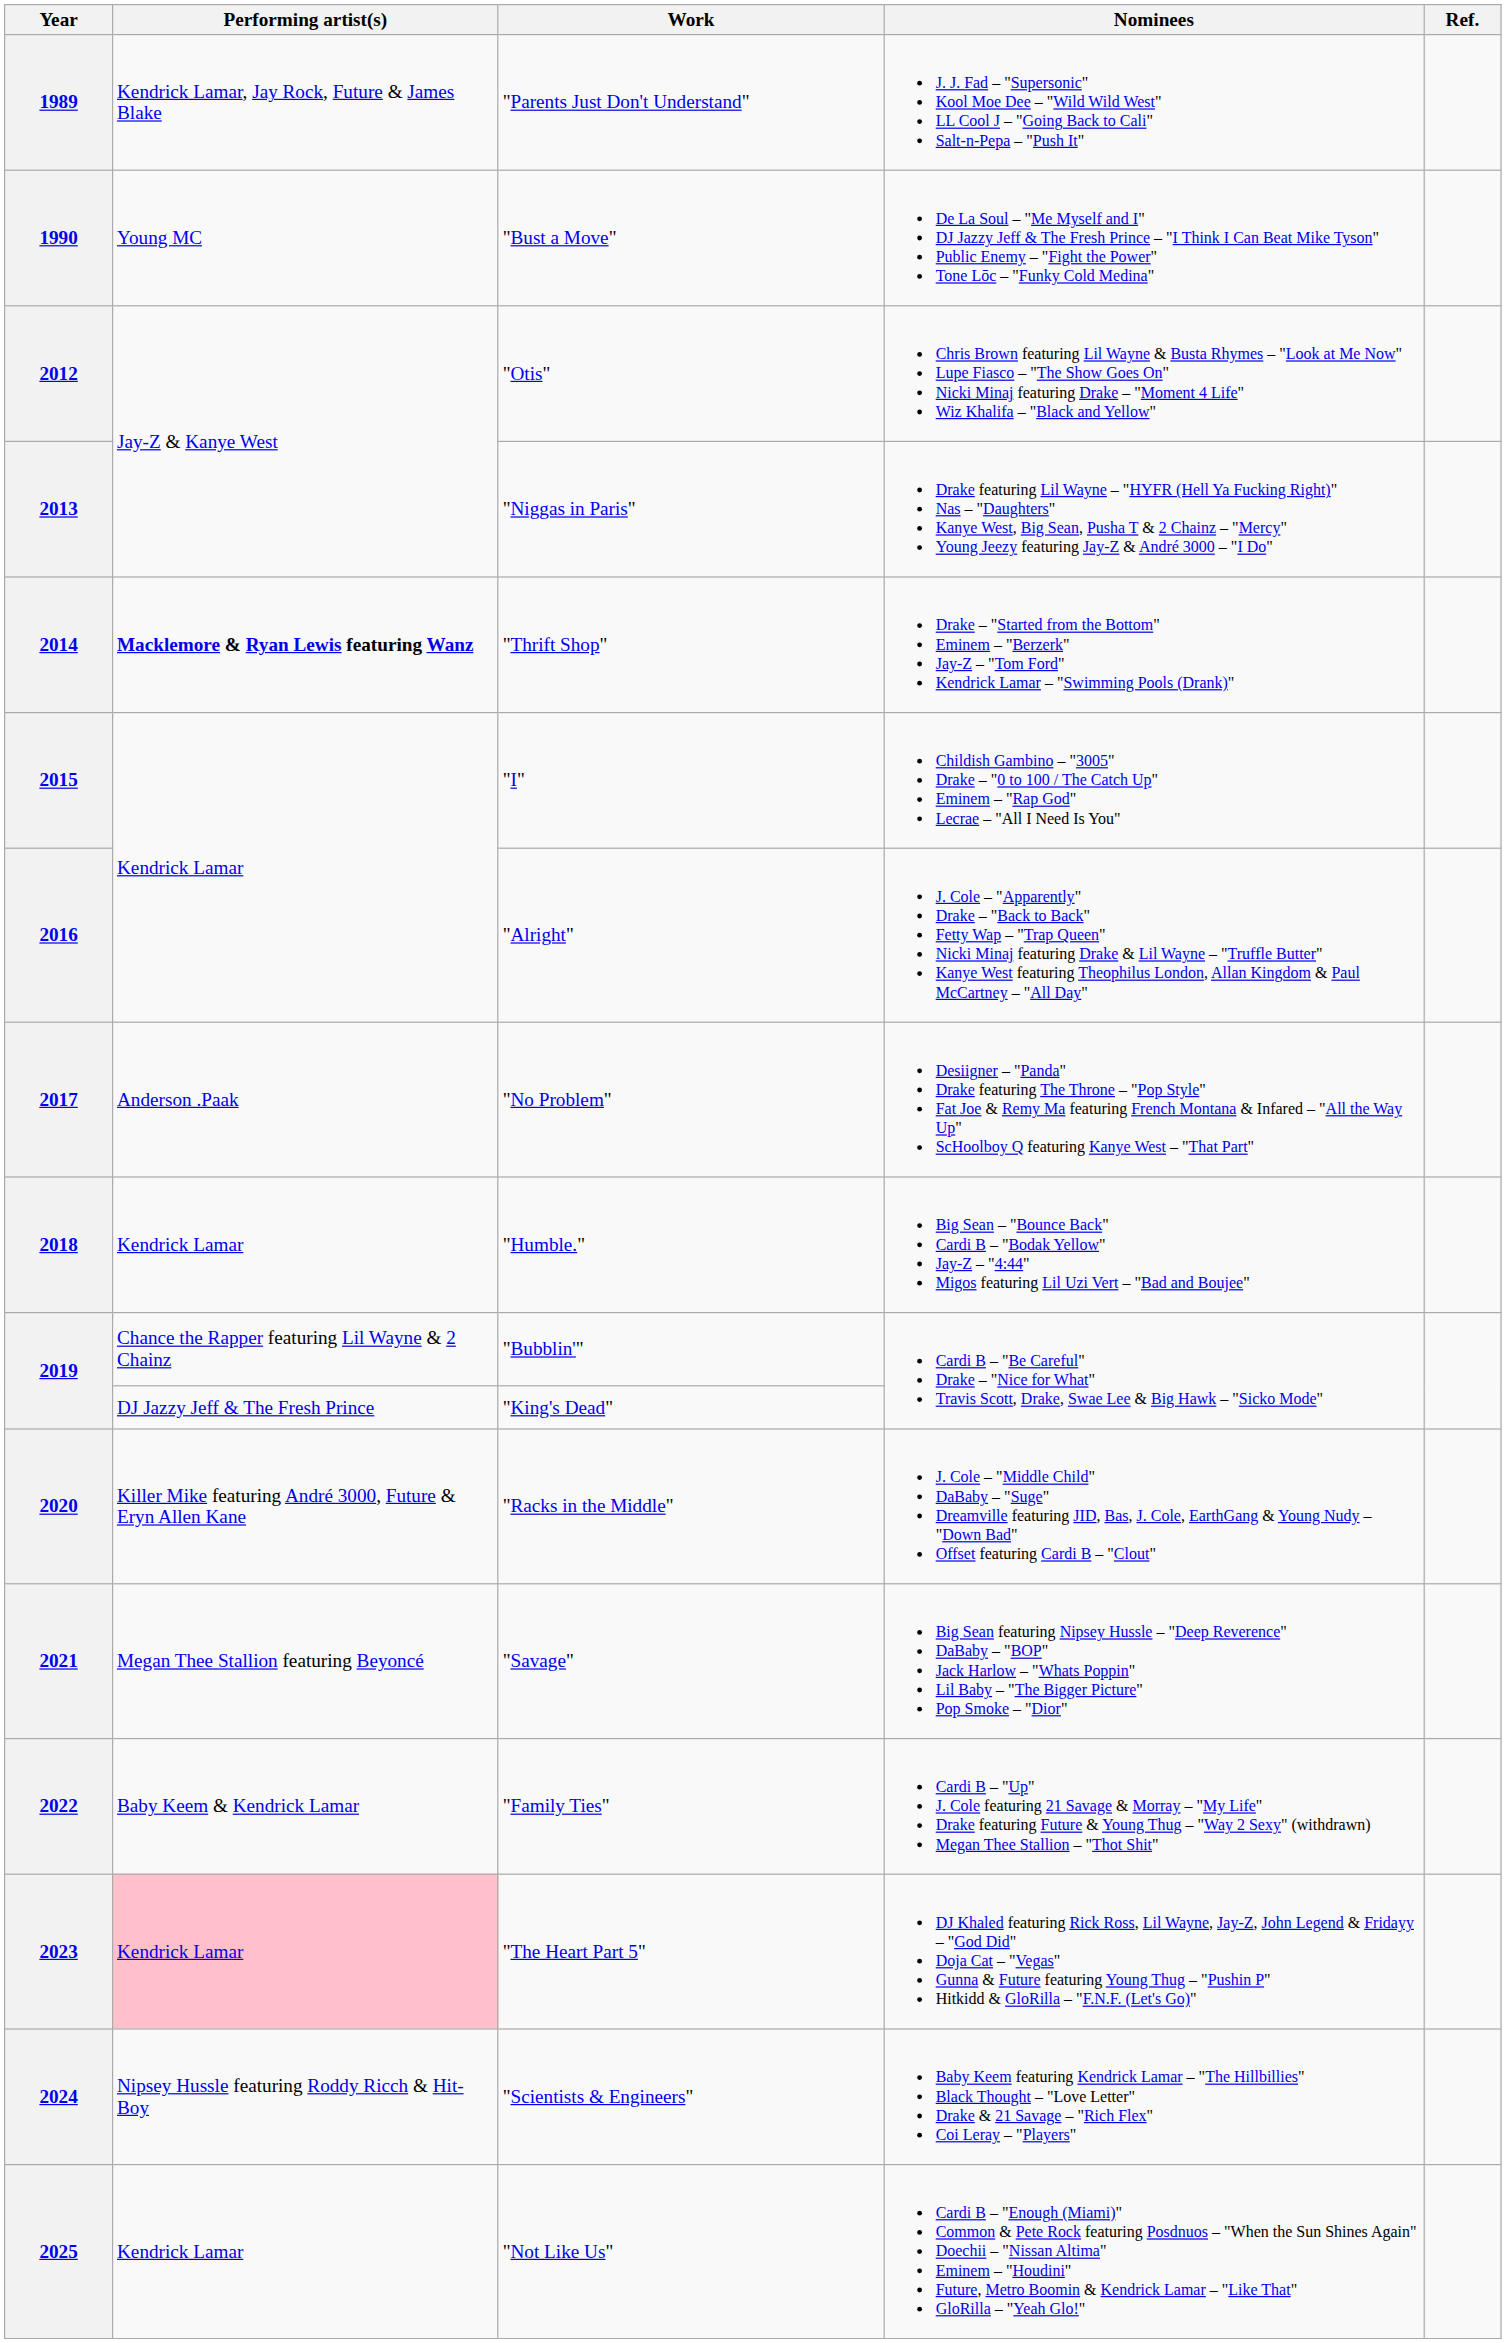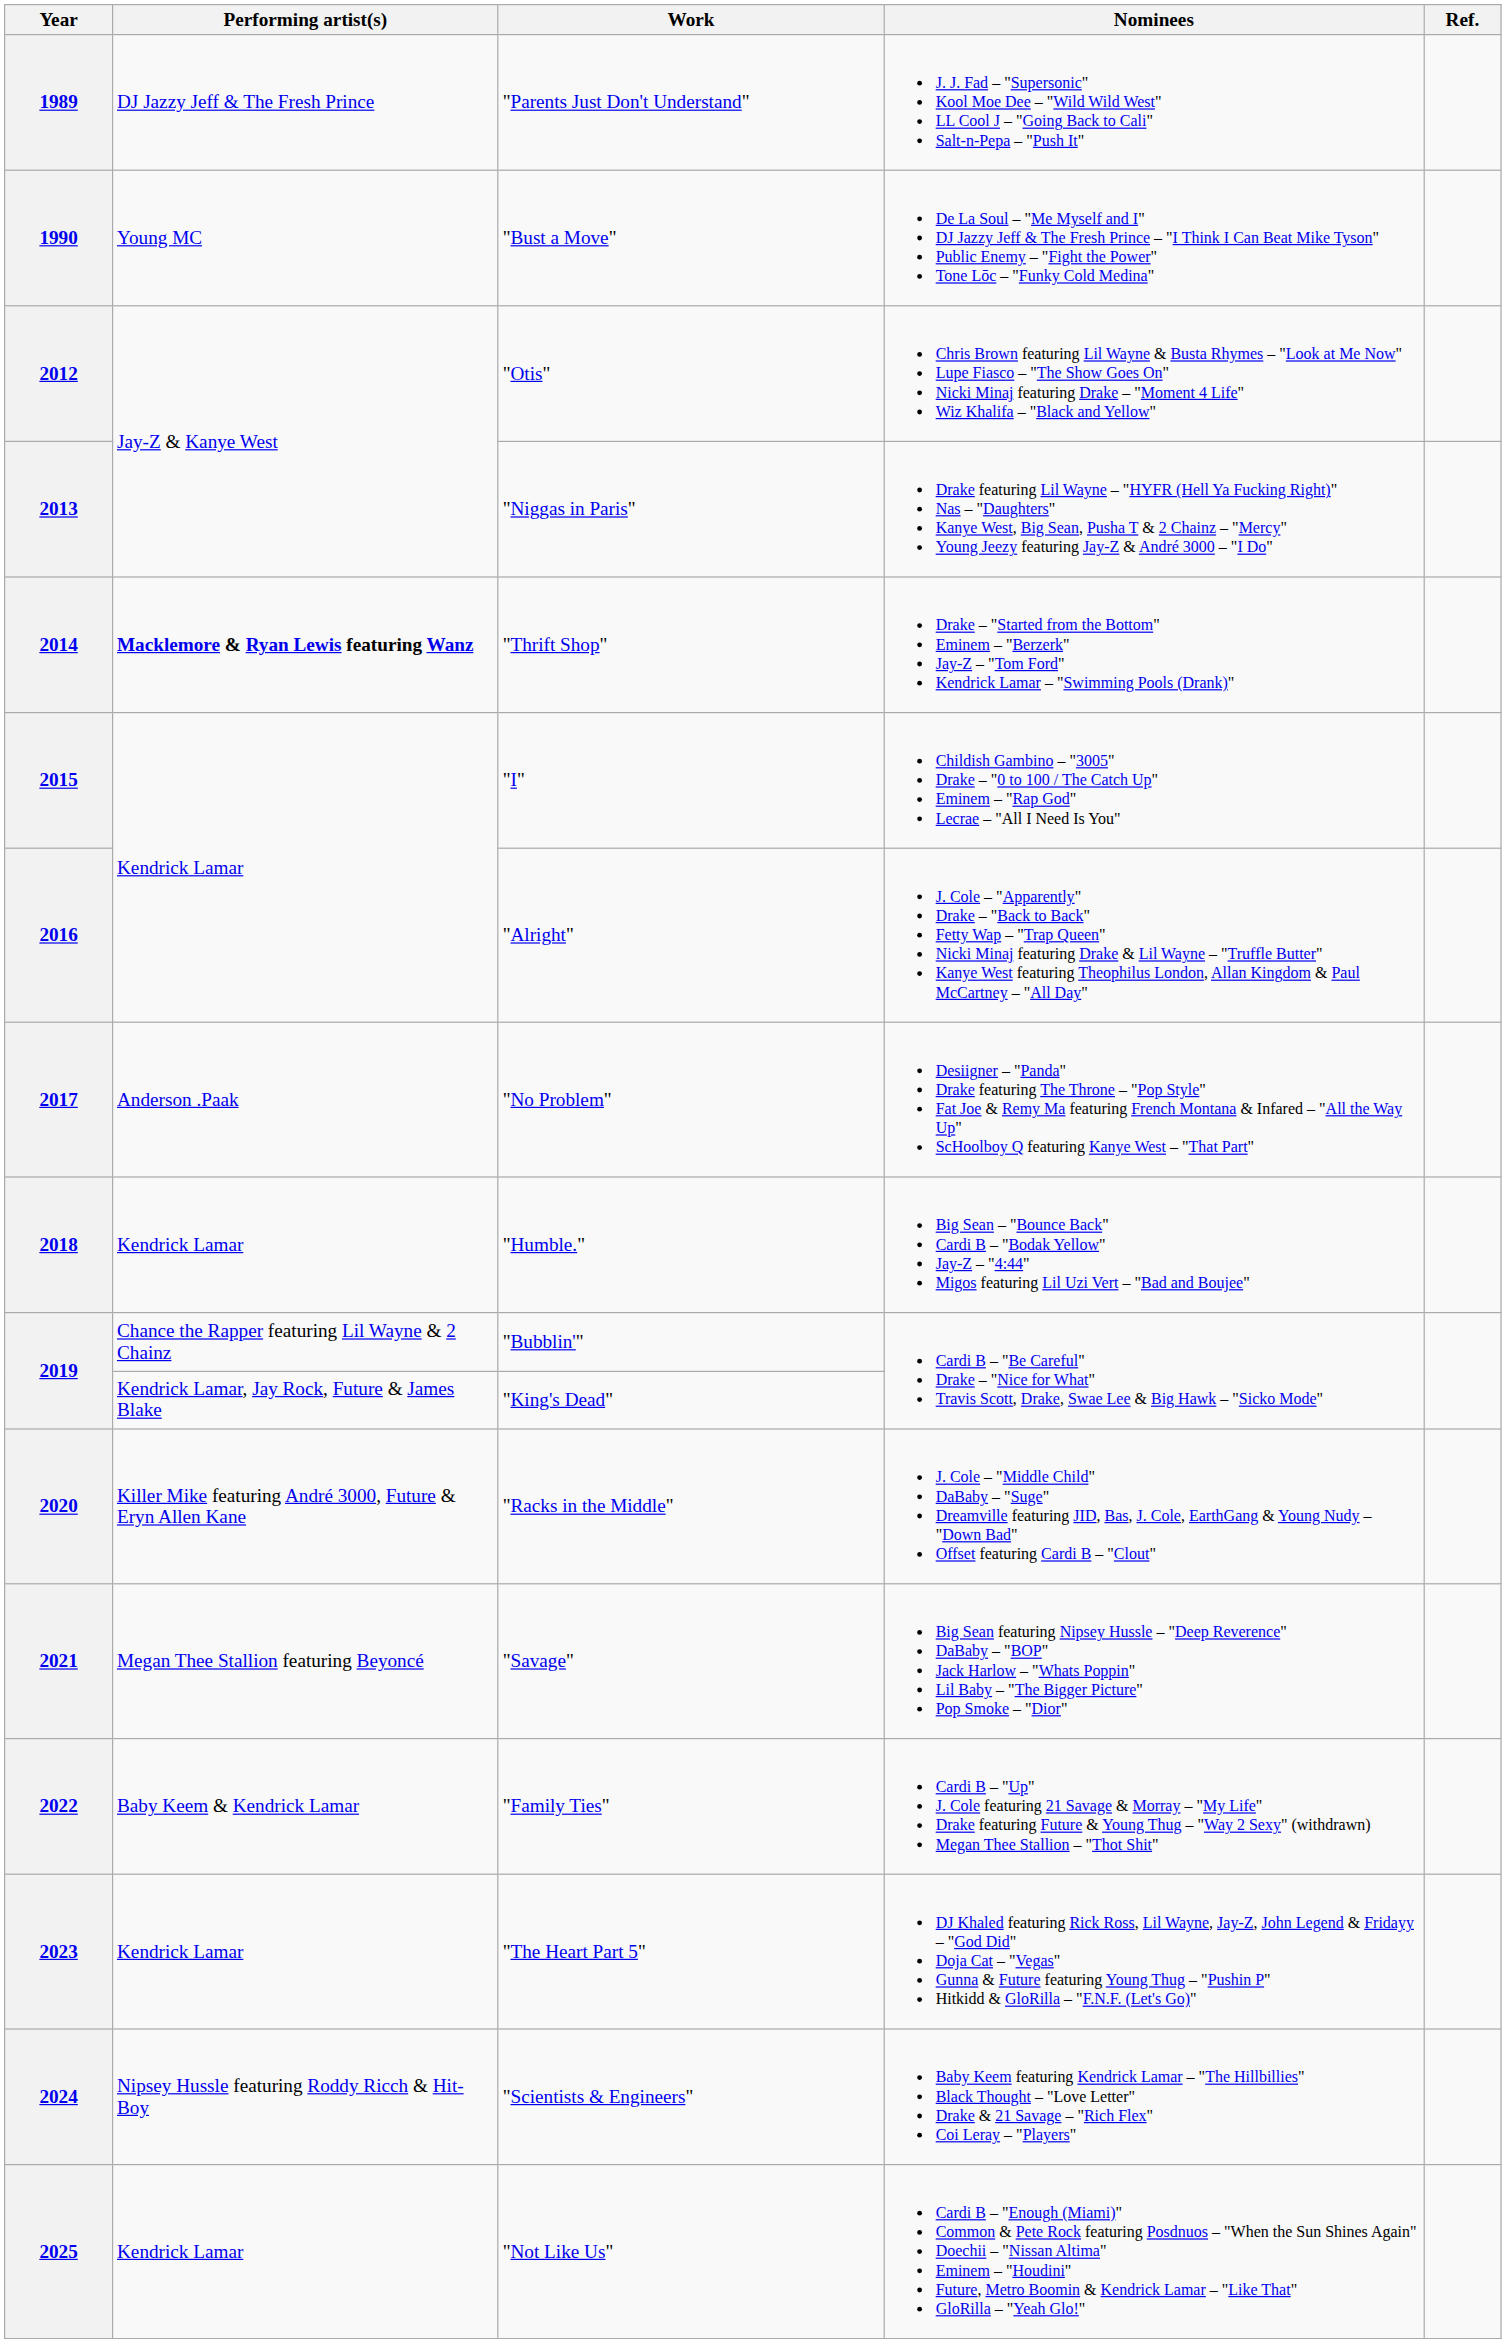 <table class="wikitable">
 <tr>
 <th width="7%">Year</th>
 <th width="25%">Performing artist(s)</th>
 <th width="25%">Work</th>
 <th width="35%" class=unsortable>Nominees</th>
 <th width="5%" class=unsortable>Ref.</th>
 </tr>
 <tr>
 <th scope="row" style="text-align:center;"><a href='#'>1989</a></th>
-<td><a href='#'>Kendrick Lamar</a>, <a href='#'>Jay Rock</a>, <a href='#'>Future</a> & <a href='#'>James Blake</a></td>
+<td><a href='#'>DJ Jazzy Jeff & The Fresh Prince</a></td>
 <td>"<a href='#'>Parents Just Don't Understand</a>"</td>
 <td style="font-size:smaller"><br><ul><li><a href='#'>J. J. Fad</a> – "<a href='#'>Supersonic</a>"</li><li><a href='#'>Kool Moe Dee</a> – "<a href='#'>Wild Wild West</a>"</li><li><a href='#'>LL Cool J</a> – "<a href='#'>Going Back to Cali</a>"</li><li><a href='#'>Salt-n-Pepa</a> – "<a href='#'>Push It</a>"</li></ul></td>
 <td style="text-align:center;"></td>
 </tr>
 <tr>
 <th scope="row" style="text-align:center;"><a href='#'>1990</a></th>
 <td><a href='#'>Young MC</a></td>
 <td>"<a href='#'>Bust a Move</a>"</td>
 <td style="font-size:smaller"><br><ul><li><a href='#'>De La Soul</a> – "<a href='#'>Me Myself and I</a>"</li><li><a href='#'>DJ Jazzy Jeff & The Fresh Prince</a> – "<a href='#'>I Think I Can Beat Mike Tyson</a>"</li><li><a href='#'>Public Enemy</a> – "<a href='#'>Fight the Power</a>"</li><li><a href='#'>Tone Lōc</a> – "<a href='#'>Funky Cold Medina</a>"</li></ul></td>
 <td style="text-align:center;"></td>
 </tr>
 <tr>
 <th scope="row" style="text-align:center;"><a href='#'>2012</a></th>
 <td rowspan="2"><a href='#'>Jay-Z</a> & <a href='#'>Kanye West</a></td>
 <td>"<a href='#'>Otis</a>"</td>
 <td style="font-size:smaller"><br><ul><li><a href='#'>Chris Brown</a> featuring <a href='#'>Lil Wayne</a> & <a href='#'>Busta Rhymes</a> – "<a href='#'>Look at Me Now</a>"</li><li><a href='#'>Lupe Fiasco</a> – "<a href='#'>The Show Goes On</a>"</li><li><a href='#'>Nicki Minaj</a> featuring <a href='#'>Drake</a> – "<a href='#'>Moment 4 Life</a>"</li><li><a href='#'>Wiz Khalifa</a> – "<a href='#'>Black and Yellow</a>"</li></ul></td>
 <td style="text-align:center;"></td>
 </tr>
 <tr>
 <th scope="row" style="text-align:center;"><a href='#'>2013</a></th>
 <td>"<a href='#'>Niggas in Paris</a>"</td>
 <td style="font-size:smaller"><br><ul><li><a href='#'>Drake</a> featuring <a href='#'>Lil Wayne</a> – "<a href='#'>HYFR (Hell Ya Fucking Right)</a>"</li><li><a href='#'>Nas</a> – "<a href='#'>Daughters</a>"</li><li><a href='#'>Kanye West</a>, <a href='#'>Big Sean</a>, <a href='#'>Pusha T</a> & <a href='#'>2 Chainz</a> – "<a href='#'>Mercy</a>"</li><li><a href='#'>Young Jeezy</a> featuring <a href='#'>Jay-Z</a> & <a href='#'>André 3000</a> – "<a href='#'>I Do</a>"</li></ul></td>
 <td style="text-align:center;"></td>
 </tr>
 <tr>
 <th scope="row" style="text-align:center;"><a href='#'>2014</a></th>
 <td><strong><a href='#'>Macklemore</a> & <a href='#'>Ryan Lewis</a> featuring <a href='#'>Wanz</a></strong></td>
 <td>"<a href='#'>Thrift Shop</a>"</td>
 <td style="font-size:smaller"><br><ul><li><a href='#'>Drake</a> – "<a href='#'>Started from the Bottom</a>"</li><li><a href='#'>Eminem</a> – "<a href='#'>Berzerk</a>"</li><li><a href='#'>Jay-Z</a> – "<a href='#'>Tom Ford</a>"</li><li><a href='#'>Kendrick Lamar</a> – "<a href='#'>Swimming Pools (Drank)</a>"</li></ul></td>
 <td style="text-align:center;"></td>
 </tr>
 <tr>
 <th scope="row" style="text-align:center;"><a href='#'>2015</a></th>
 <td rowspan="2"><a href='#'>Kendrick Lamar</a></td>
 <td>"<a href='#'>I</a>"</td>
 <td style="font-size:smaller"><br><ul><li><a href='#'>Childish Gambino</a> – "<a href='#'>3005</a>"</li><li><a href='#'>Drake</a> – "<a href='#'>0 to 100 / The Catch Up</a>"</li><li><a href='#'>Eminem</a> – "<a href='#'>Rap God</a>"</li><li><a href='#'>Lecrae</a> – "All I Need Is You"</li></ul></td>
 <td style="text-align:center;"></td>
 </tr>
 <tr>
 <th scope="row" style="text-align:center;"><a href='#'>2016</a></th>
 <td>"<a href='#'>Alright</a>"</td>
 <td style="font-size:smaller"><br><ul><li><a href='#'>J. Cole</a> – "<a href='#'>Apparently</a>"</li><li><a href='#'>Drake</a> – "<a href='#'>Back to Back</a>"</li><li><a href='#'>Fetty Wap</a> – "<a href='#'>Trap Queen</a>"</li><li><a href='#'>Nicki Minaj</a> featuring <a href='#'>Drake</a> & <a href='#'>Lil Wayne</a> – "<a href='#'>Truffle Butter</a>"</li><li><a href='#'>Kanye West</a> featuring <a href='#'>Theophilus London</a>, <a href='#'>Allan Kingdom</a> & <a href='#'>Paul McCartney</a> – "<a href='#'>All Day</a>"</li></ul></td>
 <td style="text-align:center;"></td>
 </tr>
 <tr>
 <th scope="row" style="text-align:center;"><a href='#'>2017</a></th>
 <td><a href='#'>Anderson .Paak</a></td>
 <td>"<a href='#'>No Problem</a>"</td>
 <td style="font-size:smaller"><br><ul><li><a href='#'>Desiigner</a> – "<a href='#'>Panda</a>"</li><li><a href='#'>Drake</a> featuring <a href='#'>The Throne</a> – "<a href='#'>Pop Style</a>"</li><li><a href='#'>Fat Joe</a> & <a href='#'>Remy Ma</a> featuring <a href='#'>French Montana</a> & Infared – "<a href='#'>All the Way Up</a>"</li><li><a href='#'>ScHoolboy Q</a> featuring <a href='#'>Kanye West</a> – "<a href='#'>That Part</a>"</li></ul></td>
 <td style="text-align:center;"></td>
 </tr>
 <tr>
 <th scope="row" style="text-align:center;"><a href='#'>2018</a></th>
 <td><a href='#'>Kendrick Lamar</a></td>
 <td>"<a href='#'>Humble.</a>"</td>
 <td style="font-size:smaller"><br><ul><li><a href='#'>Big Sean</a> – "<a href='#'>Bounce Back</a>"</li><li><a href='#'>Cardi B</a> – "<a href='#'>Bodak Yellow</a>"</li><li><a href='#'>Jay-Z</a> – "<a href='#'>4:44</a>"</li><li><a href='#'>Migos</a> featuring <a href='#'>Lil Uzi Vert</a> – "<a href='#'>Bad and Boujee</a>"</li></ul></td>
 <td style="text-align:center;"></td>
 </tr>
 <tr>
 <th rowspan="2" scope="row" style="text-align:center;"><a href='#'>2019</a></th>
 <td><a href='#'>Chance the Rapper</a> featuring <a href='#'>Lil Wayne</a> & <a href='#'>2 Chainz</a></td>
 <td>"<a href='#'>Bubblin'</a>"</td>
 <td rowspan="2" style="font-size:smaller"><br><ul><li><a href='#'>Cardi B</a> – "<a href='#'>Be Careful</a>"</li><li><a href='#'>Drake</a> – "<a href='#'>Nice for What</a>"</li><li><a href='#'>Travis Scott</a>, <a href='#'>Drake</a>, <a href='#'>Swae Lee</a> & <a href='#'>Big Hawk</a> – "<a href='#'>Sicko Mode</a>"</li></ul></td>
 <td rowspan="2" style="text-align:center;"></td>
 </tr>
 <tr>
-<td><a href='#'>DJ Jazzy Jeff & The Fresh Prince</a></td>
+<td><a href='#'>Kendrick Lamar</a>, <a href='#'>Jay Rock</a>, <a href='#'>Future</a> & <a href='#'>James Blake</a></td>
 <td>"<a href='#'>King's Dead</a>"</td>
 </tr>
 <tr>
 <th scope="row" style="text-align:center;"><a href='#'>2020</a></th>
 <td><a href='#'>Killer Mike</a> featuring <a href='#'>André 3000</a>, <a href='#'>Future</a> & <a href='#'>Eryn Allen Kane</a></td>
 <td>"<a href='#'>Racks in the Middle</a>"</td>
 <td style="font-size:smaller"><br><ul><li><a href='#'>J. Cole</a> – "<a href='#'>Middle Child</a>"</li><li><a href='#'>DaBaby</a> – "<a href='#'>Suge</a>"</li><li><a href='#'>Dreamville</a> featuring <a href='#'>JID</a>, <a href='#'>Bas</a>, <a href='#'>J. Cole</a>, <a href='#'>EarthGang</a> & <a href='#'>Young Nudy</a> – "<a href='#'>Down Bad</a>"</li><li><a href='#'>Offset</a> featuring <a href='#'>Cardi B</a> – "<a href='#'>Clout</a>"</li></ul></td>
 <td style="text-align:center;"></td>
 </tr>
 <tr>
 <th scope="row" style="text-align:center;"><a href='#'>2021</a></th>
 <td><a href='#'>Megan Thee Stallion</a> featuring <a href='#'>Beyoncé</a></td>
 <td>"<a href='#'>Savage</a>"</td>
 <td style="font-size:smaller"><br><ul><li><a href='#'>Big Sean</a> featuring <a href='#'>Nipsey Hussle</a> – "<a href='#'>Deep Reverence</a>"</li><li><a href='#'>DaBaby</a> – "<a href='#'>BOP</a>"</li><li><a href='#'>Jack Harlow</a> – "<a href='#'>Whats Poppin</a>"</li><li><a href='#'>Lil Baby</a> – "<a href='#'>The Bigger Picture</a>"</li><li><a href='#'>Pop Smoke</a> – "<a href='#'>Dior</a>"</li></ul></td>
 <td style="text-align:center;"></td>
 </tr>
 <tr>
 <th scope="row" style="text-align:center;"><a href='#'>2022</a></th>
 <td><a href='#'>Baby Keem</a> & <a href='#'>Kendrick Lamar</a></td>
 <td>"<a href='#'>Family Ties</a>"</td>
 <td style="font-size:smaller"><br><ul><li><a href='#'>Cardi B</a> – "<a href='#'>Up</a>"</li><li><a href='#'>J. Cole</a> featuring <a href='#'>21 Savage</a> & <a href='#'>Morray</a> – "<a href='#'>My Life</a>"</li><li><a href='#'>Drake</a> featuring <a href='#'>Future</a> & <a href='#'>Young Thug</a> – "<a href='#'>Way 2 Sexy</a>" (withdrawn)</li><li><a href='#'>Megan Thee Stallion</a> – "<a href='#'>Thot Shit</a>"</li></ul></td>
 <td style="text-align:center;"></td>
 </tr>
 <tr>
 <th scope="row" style="text-align:center;"><a href='#'>2023</a></th>
-<td style="background: pink;"><a href='#'>Kendrick Lamar</a></td>
+<td><a href='#'>Kendrick Lamar</a></td>
 <td>"<a href='#'>The Heart Part 5</a>"</td>
 <td style="font-size:smaller"><br><ul><li><a href='#'>DJ Khaled</a> featuring <a href='#'>Rick Ross</a>, <a href='#'>Lil Wayne</a>, <a href='#'>Jay-Z</a>, <a href='#'>John Legend</a> & <a href='#'>Fridayy</a> – "<a href='#'>God Did</a>"</li><li><a href='#'>Doja Cat</a> – "<a href='#'>Vegas</a>"</li><li><a href='#'>Gunna</a> & <a href='#'>Future</a> featuring <a href='#'>Young Thug</a> – "<a href='#'>Pushin P</a>"</li><li>Hitkidd & <a href='#'>GloRilla</a> – "<a href='#'>F.N.F. (Let's Go)</a>"</li></ul></td>
 <td style="text-align:center;"></td>
 </tr>
 <tr>
 <th scope="row" style="text-align:center;"><a href='#'>2024</a></th>
 <td><a href='#'>Nipsey Hussle</a> featuring <a href='#'>Roddy Ricch</a> & <a href='#'>Hit-Boy</a></td>
 <td>"<a href='#'>Scientists & Engineers</a>"</td>
 <td style="font-size:smaller"><br><ul><li><a href='#'>Baby Keem</a> featuring <a href='#'>Kendrick Lamar</a> – "<a href='#'>The Hillbillies</a>"</li><li><a href='#'>Black Thought</a> – "Love Letter"</li><li><a href='#'>Drake</a> & <a href='#'>21 Savage</a> – "<a href='#'>Rich Flex</a>"</li><li><a href='#'>Coi Leray</a> – "<a href='#'>Players</a>"</li></ul></td>
 <td style="text-align:center;"></td>
 </tr>
 <tr>
 <th scope="row" style="text-align:center;"><a href='#'>2025</a></th>
 <td><a href='#'>Kendrick Lamar</a></td>
 <td>"<a href='#'>Not Like Us</a>"</td>
 <td style="font-size:smaller"><br><ul><li><a href='#'>Cardi B</a> – "<a href='#'>Enough (Miami)</a>"</li><li><a href='#'>Common</a> & <a href='#'>Pete Rock</a> featuring <a href='#'>Posdnuos</a> – "When the Sun Shines Again"</li><li><a href='#'>Doechii</a> – "<a href='#'>Nissan Altima</a>"</li><li><a href='#'>Eminem</a> – "<a href='#'>Houdini</a>"</li><li><a href='#'>Future</a>, <a href='#'>Metro Boomin</a> & <a href='#'>Kendrick Lamar</a> – "<a href='#'>Like That</a>"</li><li><a href='#'>GloRilla</a> – "<a href='#'>Yeah Glo!</a>"</li></ul></td>
 <td style="text-align:center;"></td>
 </tr>
 <tr>
 </tr>
 </table>
